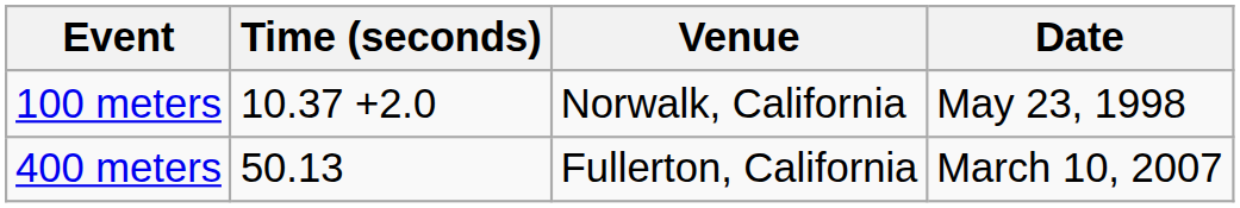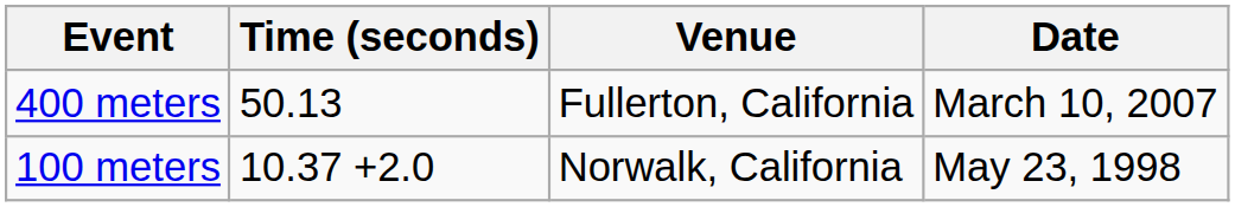 <table class="wikitable">
 <tr>
 <th>Event</th>
 <th>Time (seconds)</th>
 <th>Venue</th>
 <th>Date</th>
 </tr>
 <tr>
+<td><a href='#'>400 meters</a></td>
+<td>50.13</td>
+<td>Fullerton, California</td>
+<td>March 10, 2007</td>
+</tr>
+<tr>
 <td><a href='#'>100 meters</a></td>
 <td>10.37 +2.0</td>
 <td>Norwalk, California</td>
 <td>May 23, 1998</td>
 </tr>
-<tr>
-<td><a href='#'>400 meters</a></td>
-<td>50.13</td>
-<td>Fullerton, California</td>
-<td>March 10, 2007</td>
-</tr>
 </table>
